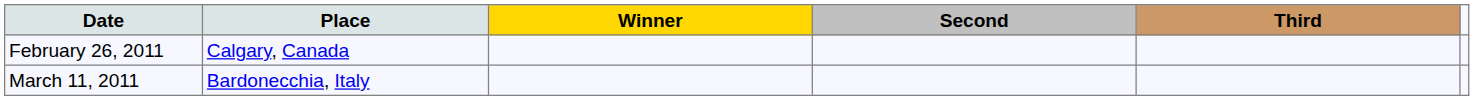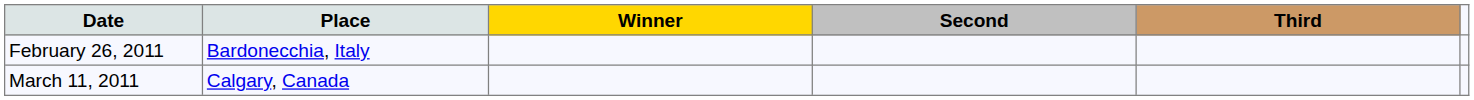 <table bgcolor="#f7f8ff" cellpadding="3" cellspacing="0" border="1" style="font-size: 95%; border: gray solid 1px; border-collapse: collapse;">
 <tr bgcolor="#CCCCCC">
 <td align="center" bgcolor="#DCE5E5" width="150"><strong>Date</strong></td>
 <td align="center" bgcolor="#DCE5E5" width="220"><strong>Place</strong></td>
 <td align="center" bgcolor="gold" width="250"><strong>Winner</strong></td>
 <td align="center" bgcolor="silver" width="250"><strong>Second</strong></td>
 <td align="center" bgcolor="CC9966" width="250"><strong>Third</strong></td>
 </tr>
 <tr align="left">
 <td>February 26, 2011</td>
-<td> <a href='#'>Calgary</a>, <a href='#'>Canada</a></td>
+<td> <a href='#'>Bardonecchia</a>, <a href='#'>Italy</a></td>
 <td></td>
 <td></td>
 <td></td>
 <td></td>
 </tr>
 <tr align="left">
 <td>March 11, 2011</td>
-<td> <a href='#'>Bardonecchia</a>, <a href='#'>Italy</a></td>
+<td> <a href='#'>Calgary</a>, <a href='#'>Canada</a></td>
 <td></td>
 <td></td>
 <td></td>
 <td></td>
 </tr>
 </table>
